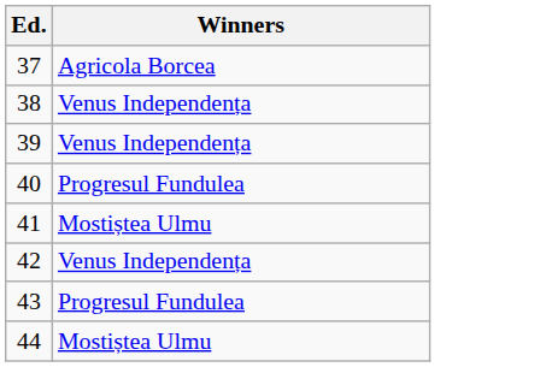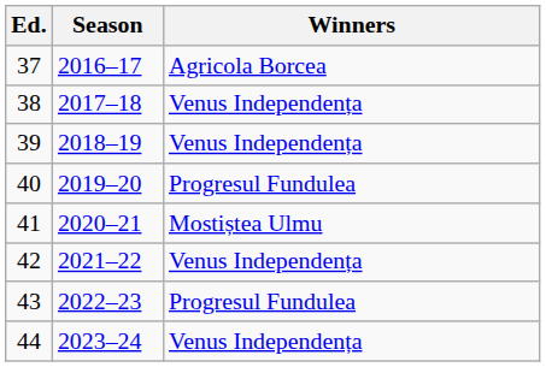 <table class="wikitable" style="font-size:90%">
 <tr>
 <th><abbr>Ed.</abbr></th>
+<th width="60">Season</th>
 <th width="220">Winners</th>
 </tr>
 <tr>
 <td align=center>37</td>
+<td><a href='#'>2016–17</a></td>
 <td><a href='#'>Agricola Borcea</a></td>
 </tr>
 <tr>
 <td align=center>38</td>
+<td><a href='#'>2017–18</a></td>
 <td><a href='#'>Venus Independența</a></td>
 </tr>
 <tr>
 <td align=center>39</td>
+<td><a href='#'>2018–19</a></td>
 <td><a href='#'>Venus Independența</a></td>
 </tr>
 <tr>
 <td align=center>40</td>
+<td><a href='#'>2019–20</a></td>
 <td><a href='#'>Progresul Fundulea</a></td>
 </tr>
 <tr>
 <td align=center>41</td>
+<td><a href='#'>2020–21</a></td>
 <td><a href='#'>Mostiștea Ulmu</a></td>
 </tr>
 <tr>
 <td align=center>42</td>
+<td><a href='#'>2021–22</a></td>
 <td><a href='#'>Venus Independența</a></td>
 </tr>
 <tr>
 <td align=center>43</td>
+<td><a href='#'>2022–23</a></td>
 <td><a href='#'>Progresul Fundulea</a></td>
 </tr>
 <tr>
 <td align=center>44</td>
-<td><a href='#'>Mostiștea Ulmu</a></td>
+<td><a href='#'>2023–24</a></td>
+<td><a href='#'>Venus Independența</a></td>
 </tr>
 </table>
